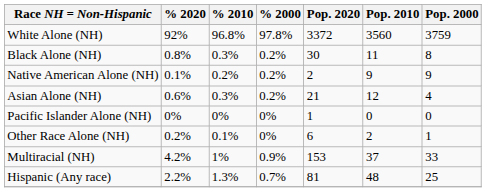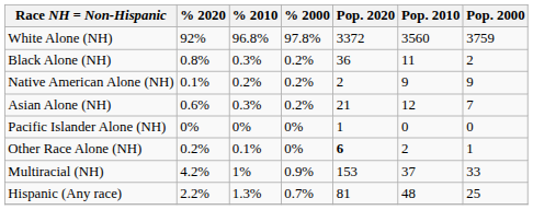 <table class="wikitable">
 <tr>
 <th>Race <em>NH = Non-Hispanic</em></th>
 <th>% 2020</th>
 <th>% 2010</th>
 <th>% 2000</th>
 <th>Pop. 2020</th>
 <th>Pop. 2010</th>
 <th>Pop. 2000</th>
 </tr>
 <tr>
 <td>White Alone (NH)</td>
 <td>92%</td>
 <td>96.8%</td>
 <td>97.8%</td>
 <td>3372</td>
 <td>3560</td>
 <td>3759</td>
 </tr>
 <tr>
 <td>Black Alone (NH)</td>
 <td>0.8%</td>
 <td>0.3%</td>
 <td>0.2%</td>
-<td>30</td>
+<td>36</td>
 <td>11</td>
-<td>8</td>
+<td>2</td>
 </tr>
 <tr>
 <td>Native American Alone (NH)</td>
 <td>0.1%</td>
 <td>0.2%</td>
 <td>0.2%</td>
 <td>2</td>
 <td>9</td>
 <td>9</td>
 </tr>
 <tr>
 <td>Asian Alone (NH)</td>
 <td>0.6%</td>
 <td>0.3%</td>
 <td>0.2%</td>
 <td>21</td>
 <td>12</td>
-<td>4</td>
+<td>7</td>
 </tr>
 <tr>
 <td>Pacific Islander Alone (NH)</td>
 <td>0%</td>
 <td>0%</td>
 <td>0%</td>
 <td>1</td>
 <td>0</td>
 <td>0</td>
 </tr>
 <tr>
 <td>Other Race Alone (NH)</td>
 <td>0.2%</td>
 <td>0.1%</td>
 <td>0%</td>
-<td>6</td>
+<td><strong>6</strong></td>
 <td>2</td>
 <td>1</td>
 </tr>
 <tr>
 <td>Multiracial (NH)</td>
 <td>4.2%</td>
 <td>1%</td>
 <td>0.9%</td>
 <td>153</td>
 <td>37</td>
 <td>33</td>
 </tr>
 <tr>
 <td>Hispanic (Any race)</td>
 <td>2.2%</td>
 <td>1.3%</td>
 <td>0.7%</td>
 <td>81</td>
 <td>48</td>
 <td>25</td>
 </tr>
 <tr>
 </tr>
 </table>
